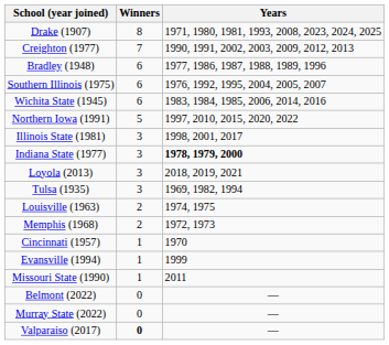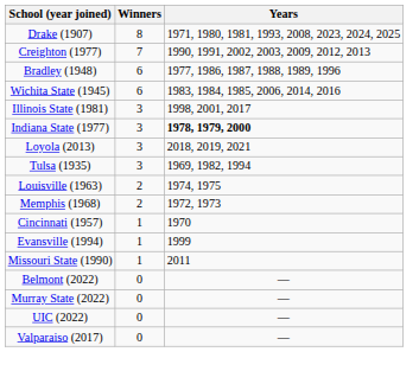 <table class="wikitable">
 <tr>
 <th>School (year joined)</th>
 <th>Winners</th>
 <th>Years</th>
 </tr>
 <tr align="center">
 <td><a href='#'>Drake</a> (1907)</td>
 <td>8</td>
 <td align="left">1971, 1980, 1981, 1993, 2008, 2023, 2024, 2025</td>
 </tr>
 <tr align="center">
 <td><a href='#'>Creighton</a> (1977)</td>
 <td>7</td>
 <td align="left">1990, 1991, 2002, 2003, 2009, 2012, 2013</td>
 </tr>
 <tr align="center">
 <td><a href='#'>Bradley</a> (1948)</td>
 <td>6</td>
 <td align="left">1977, 1986, 1987, 1988, 1989, 1996</td>
 </tr>
 <tr align="center">
-<td><a href='#'>Southern Illinois</a> (1975)</td>
-<td>6</td>
-<td align="left">1976, 1992, 1995, 2004, 2005, 2007</td>
-</tr>
-<tr align="center">
 <td><a href='#'>Wichita State</a> (1945)</td>
 <td>6</td>
 <td align="left">1983, 1984, 1985, 2006, 2014, 2016</td>
-</tr>
-<tr align="center">
-<td><a href='#'>Northern Iowa</a> (1991)</td>
-<td>5</td>
-<td align="left">1997, 2010, 2015, 2020, 2022</td>
 </tr>
 <tr align=center>
 <td><a href='#'>Illinois State</a> (1981)</td>
 <td>3</td>
 <td align="left">1998, 2001, 2017</td>
 </tr>
 <tr align="center">
 <td><a href='#'>Indiana State</a> (1977)</td>
 <td>3</td>
 <td align="left"><strong>1978, 1979, 2000</strong></td>
 </tr>
 <tr align=center>
 <td><a href='#'>Loyola</a> (2013)</td>
 <td>3</td>
 <td align="left">2018, 2019, 2021</td>
 </tr>
 <tr align=center>
 <td><a href='#'>Tulsa</a> (1935)</td>
 <td>3</td>
 <td align="left">1969, 1982, 1994</td>
 </tr>
 <tr align=center>
 <td><a href='#'>Louisville</a> (1963)</td>
 <td>2</td>
 <td align="left">1974, 1975</td>
 </tr>
 <tr align=center>
 <td><a href='#'>Memphis</a> (1968)</td>
 <td>2</td>
 <td align="left">1972, 1973</td>
 </tr>
 <tr align=center>
 <td><a href='#'>Cincinnati</a> (1957)</td>
 <td>1</td>
 <td align="left">1970</td>
 </tr>
 <tr align=center>
 <td><a href='#'>Evansville</a> (1994)</td>
 <td>1</td>
 <td align="left">1999</td>
 </tr>
 <tr align=center>
 <td><a href='#'>Missouri State</a> (1990)</td>
 <td>1</td>
 <td align="left">2011</td>
 </tr>
 <tr align=center>
 <td><a href='#'>Belmont</a> (2022)</td>
 <td>0</td>
 <td>—</td>
 </tr>
 <tr align=center>
 <td><a href='#'>Murray State</a> (2022)</td>
 <td>0</td>
 <td>—</td>
 </tr>
 <tr align=center>
+<td><a href='#'>UIC</a> (2022)</td>
+<td>0</td>
+<td>—</td>
+</tr>
+<tr align=center>
 <td><a href='#'>Valparaiso</a> (2017)</td>
-<td><strong>0</strong></td>
+<td>0</td>
 <td>—</td>
 </tr>
 </table>
